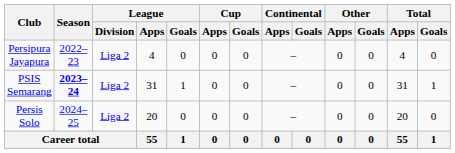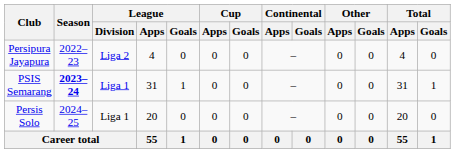 <table class="wikitable" style="text-align: center">
 <tr>
 <th rowspan="2">Club</th>
 <th rowspan="2">Season</th>
 <th colspan="3">League</th>
 <th colspan="2">Cup</th>
 <th colspan="2">Continental</th>
 <th colspan="2">Other</th>
 <th colspan="2">Total</th>
 </tr>
 <tr>
 <th>Division</th>
 <th>Apps</th>
 <th>Goals</th>
 <th>Apps</th>
 <th>Goals</th>
 <th>Apps</th>
 <th>Goals</th>
 <th>Apps</th>
 <th>Goals</th>
 <th>Apps</th>
 <th>Goals</th>
 </tr>
 <tr>
 <td><a href='#'>Persipura Jayapura</a></td>
 <td><a href='#'>2022–23</a></td>
 <td><a href='#'>Liga 2</a></td>
 <td>4</td>
 <td>0</td>
 <td>0</td>
 <td>0</td>
 <td colspan="2">–</td>
 <td>0</td>
 <td>0</td>
 <td>4</td>
 <td>0</td>
 </tr>
 <tr>
 <td><a href='#'>PSIS Semarang</a></td>
 <td><strong><a href='#'>2023–24</a></strong></td>
-<td><a href='#'>Liga 2</a></td>
+<td><a href='#'>Liga 1</a></td>
 <td>31</td>
 <td>1</td>
 <td>0</td>
 <td>0</td>
 <td colspan="2">–</td>
 <td>0</td>
 <td>0</td>
 <td>31</td>
 <td>1</td>
 </tr>
 <tr>
 <td rowspan="1"><a href='#'>Persis Solo</a></td>
 <td><a href='#'>2024–25</a></td>
-<td><a href='#'>Liga 2</a></td>
+<td rowspan="1" valign="center">Liga 1</td>
 <td>20</td>
 <td>0</td>
 <td>0</td>
 <td>0</td>
 <td colspan="2">–</td>
 <td>0</td>
 <td>0</td>
 <td>20</td>
 <td>0</td>
 </tr>
 <tr>
 <th colspan="3">Career total</th>
 <th>55</th>
 <th>1</th>
 <th>0</th>
 <th>0</th>
 <th>0</th>
 <th>0</th>
 <th>0</th>
 <th>0</th>
 <th>55</th>
 <th>1</th>
 </tr>
 </table>
